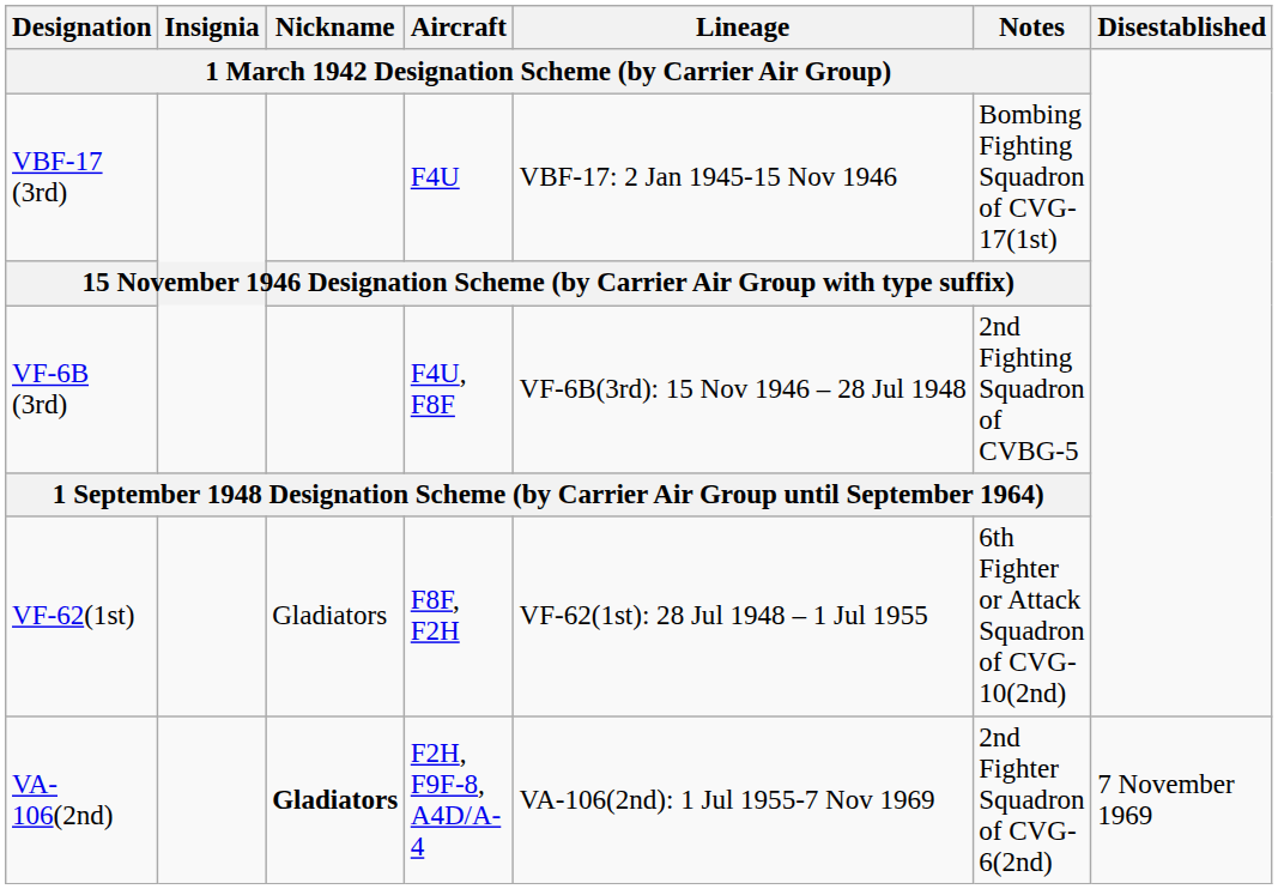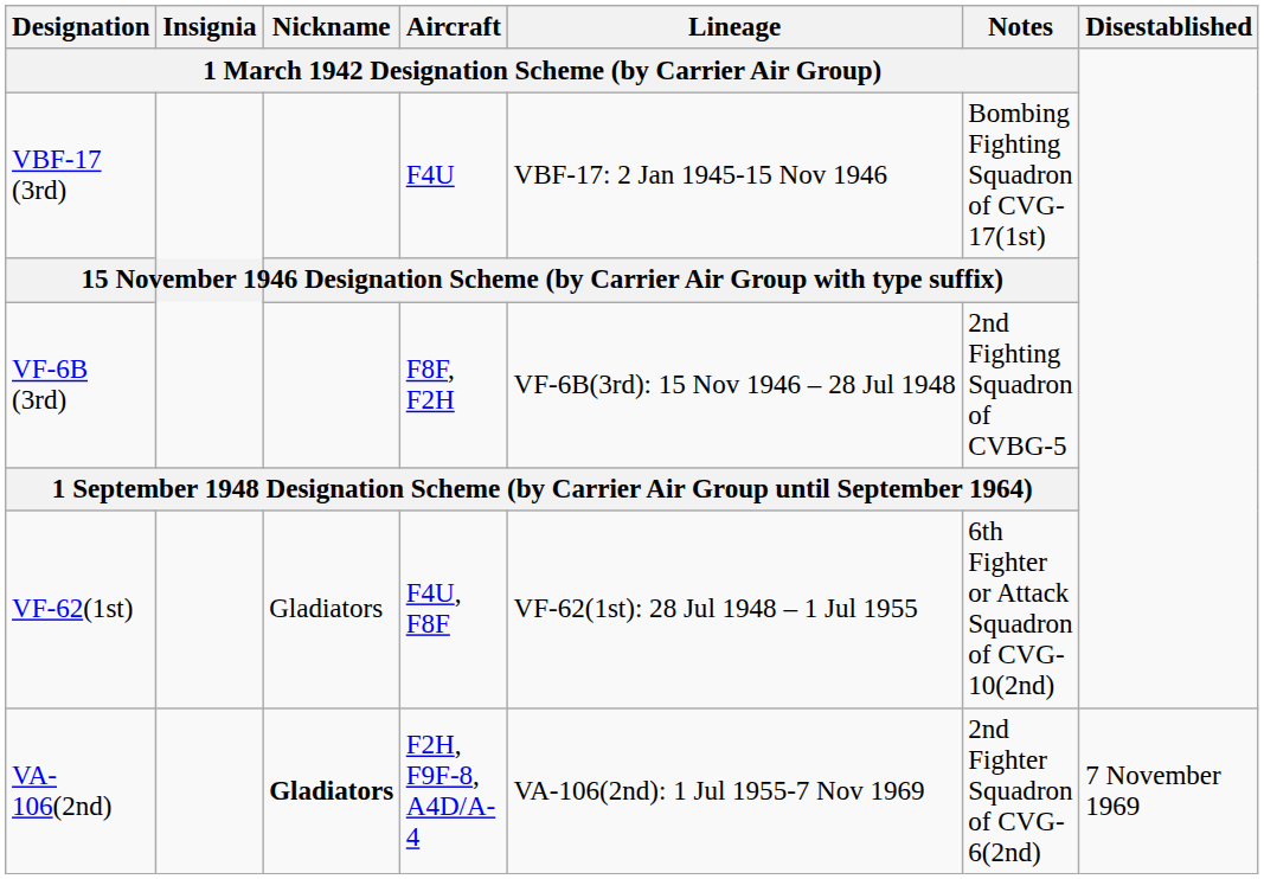 <table class="wikitable">
 <tr>
 <th>Designation</th>
 <th>Insignia</th>
 <th>Nickname</th>
 <th>Aircraft</th>
 <th>Lineage</th>
 <th>Notes</th>
 <th>Disestablished</th>
 </tr>
 <tr>
 <th colspan=6>1 March 1942 Designation Scheme (by Carrier Air Group)</th>
 </tr>
 <tr>
 <td><a href='#'>VBF-17</a><br>(3rd)</td>
 <td rowspan="3"></td>
 <td></td>
 <td><a href='#'>F4U</a></td>
 <td>VBF-17: 2 Jan 1945-15 Nov 1946</td>
 <td>Bombing Fighting Squadron of CVG-17(1st)</td>
 </tr>
 <tr>
 <th colspan=6>15 November 1946 Designation Scheme (by Carrier Air Group with type suffix)</th>
 </tr>
 <tr>
 <td><a href='#'>VF-6B</a><br>(3rd)</td>
 <td></td>
-<td><a href='#'>F4U</a>, <a href='#'>F8F</a></td>
+<td><a href='#'>F8F</a>, <a href='#'>F2H</a></td>
 <td style="white-space: nowrap;">VF-6B(3rd): 15 Nov 1946 – 28 Jul 1948</td>
 <td>2nd Fighting Squadron of CVBG-5</td>
 </tr>
 <tr>
 <th colspan=6>1 September 1948 Designation Scheme (by Carrier Air Group until September 1964)</th>
 </tr>
 <tr>
 <td><a href='#'>VF-62</a>(1st)</td>
 <td><br></td>
 <td>Gladiators</td>
-<td><a href='#'>F8F</a>, <a href='#'>F2H</a></td>
+<td><a href='#'>F4U</a>, <a href='#'>F8F</a></td>
 <td>VF-62(1st): 28 Jul 1948 – 1 Jul 1955</td>
 <td>6th Fighter or Attack Squadron of CVG-10(2nd)</td>
 </tr>
 <tr>
 <td><a href='#'>VA-106</a>(2nd)</td>
 <td></td>
 <td><strong>Gladiators</strong></td>
 <td><a href='#'>F2H</a>, <a href='#'>F9F-8</a>, <a href='#'>A4D/A-4</a></td>
 <td>VA-106(2nd): 1 Jul 1955-7 Nov 1969</td>
 <td>2nd Fighter Squadron of CVG-6(2nd)</td>
 <td>7 November 1969</td>
 </tr>
 </table>
